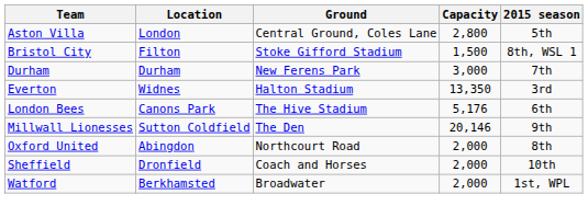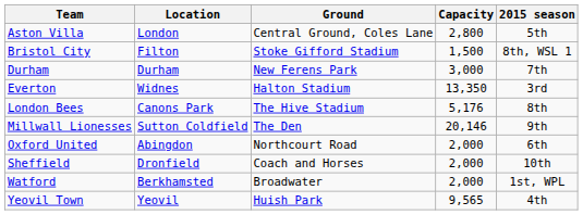 <table class="wikitable sortable">
 <tr>
 <th>Team</th>
 <th>Location</th>
 <th>Ground</th>
 <th>Capacity</th>
 <th data-sort-type=number>2015 season</th>
 </tr>
 <tr>
 <td><a href='#'>Aston Villa</a></td>
 <td><a href='#'>London</a></td>
 <td>Central Ground, Coles Lane</td>
 <td style="text-align:center">2,800</td>
 <td style="text-align:center">5th</td>
 </tr>
 <tr>
 <td><a href='#'>Bristol City</a></td>
 <td><a href='#'>Filton</a></td>
 <td><a href='#'>Stoke Gifford Stadium</a></td>
 <td style="text-align:center">1,500</td>
 <td style="text-align:center">8th, WSL 1</td>
 </tr>
 <tr>
 <td><a href='#'>Durham</a></td>
 <td><a href='#'>Durham</a></td>
 <td><a href='#'>New Ferens Park</a></td>
 <td style="text-align:center">3,000</td>
 <td style="text-align:center">7th</td>
 </tr>
 <tr>
 <td><a href='#'>Everton</a></td>
 <td><a href='#'>Widnes</a></td>
 <td><a href='#'>Halton Stadium</a></td>
 <td style="text-align:center">13,350</td>
 <td style="text-align:center">3rd</td>
 </tr>
 <tr>
 <td><a href='#'>London Bees</a></td>
 <td><a href='#'>Canons Park</a></td>
 <td><a href='#'>The Hive Stadium</a></td>
 <td style="text-align:center">5,176</td>
-<td style="text-align:center">6th</td>
+<td style="text-align:center">8th</td>
 </tr>
 <tr>
 <td><a href='#'>Millwall Lionesses</a></td>
 <td><a href='#'>Sutton Coldfield</a></td>
 <td><a href='#'>The Den</a></td>
 <td style="text-align:center">20,146</td>
 <td style="text-align:center">9th</td>
 </tr>
 <tr>
 <td><a href='#'>Oxford United</a></td>
 <td><a href='#'>Abingdon</a></td>
 <td>Northcourt Road</td>
 <td style="text-align:center">2,000</td>
-<td style="text-align:center">8th</td>
+<td style="text-align:center">6th</td>
 </tr>
 <tr>
 <td><a href='#'>Sheffield</a></td>
 <td><a href='#'>Dronfield</a></td>
 <td>Coach and Horses</td>
 <td style="text-align:center">2,000</td>
 <td style="text-align:center">10th</td>
 </tr>
 <tr>
 <td><a href='#'>Watford</a></td>
 <td><a href='#'>Berkhamsted</a></td>
 <td>Broadwater</td>
 <td style="text-align:center">2,000</td>
 <td style="text-align:center">1st, WPL</td>
 </tr>
+<tr>
+<td><a href='#'>Yeovil Town</a></td>
+<td><a href='#'>Yeovil</a></td>
+<td><a href='#'>Huish Park</a></td>
+<td style="text-align:center">9,565</td>
+<td style="text-align:center">4th</td>
+</tr>
 </table>
